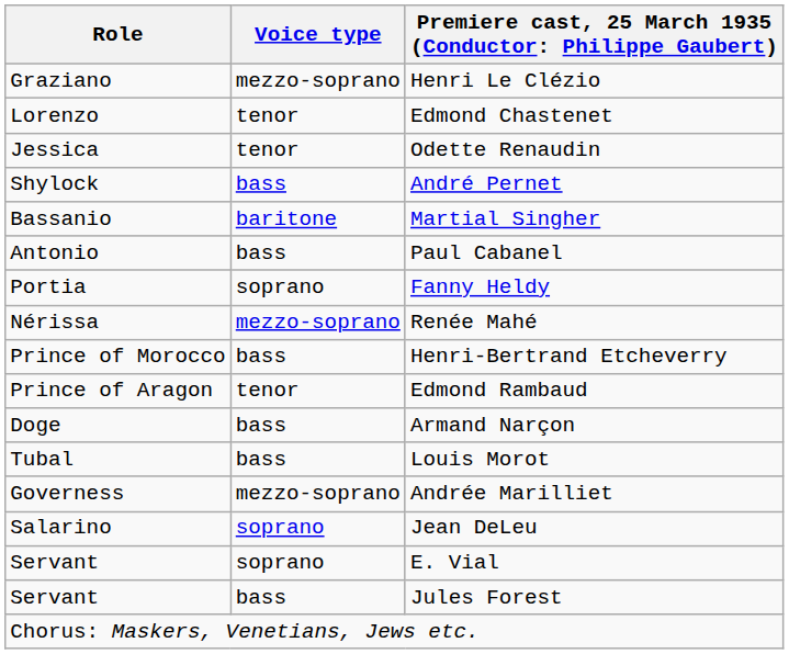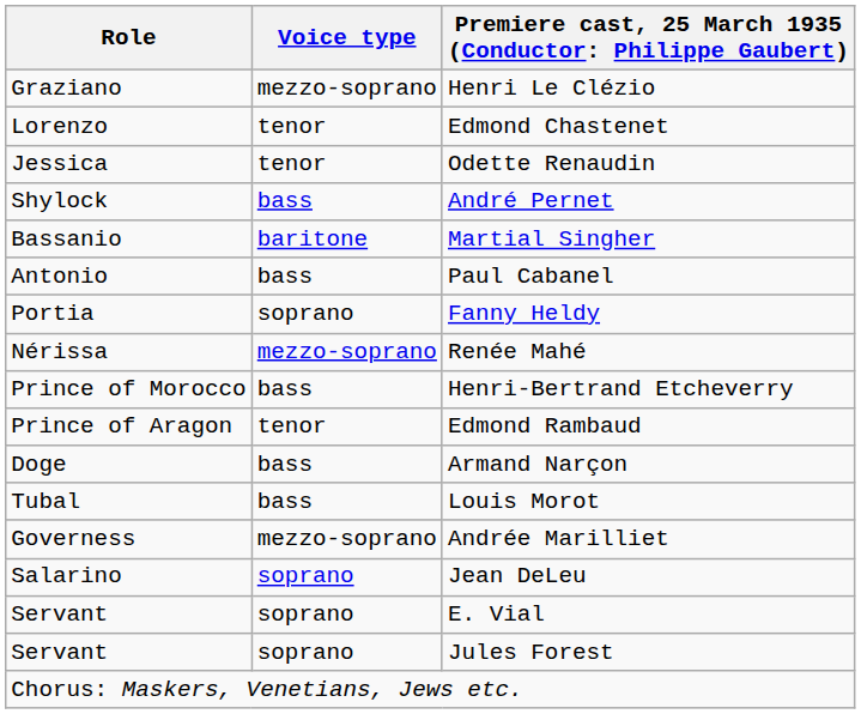 <table class="wikitable">
 <tr>
 <th>Role</th>
 <th><a href='#'>Voice type</a></th>
 <th>Premiere cast, 25 March 1935<br>(<a href='#'>Conductor</a>: <a href='#'>Philippe Gaubert</a>)</th>
 </tr>
 <tr>
 <td>Graziano</td>
 <td>mezzo-soprano</td>
 <td>Henri Le Clézio</td>
 </tr>
 <tr>
 <td>Lorenzo</td>
 <td>tenor</td>
 <td>Edmond Chastenet</td>
 </tr>
 <tr>
 <td>Jessica</td>
 <td>tenor</td>
 <td>Odette Renaudin</td>
 </tr>
 <tr>
 <td>Shylock</td>
 <td><a href='#'>bass</a></td>
 <td><a href='#'>André Pernet</a></td>
 </tr>
 <tr>
 <td>Bassanio</td>
 <td><a href='#'>baritone</a></td>
 <td><a href='#'>Martial Singher</a></td>
 </tr>
 <tr>
 <td>Antonio</td>
 <td>bass</td>
 <td>Paul Cabanel</td>
 </tr>
 <tr>
 <td>Portia</td>
 <td>soprano</td>
 <td><a href='#'>Fanny Heldy</a></td>
 </tr>
 <tr>
 <td>Nérissa</td>
 <td><a href='#'>mezzo-soprano</a></td>
 <td>Renée Mahé</td>
 </tr>
 <tr>
 <td>Prince of Morocco</td>
 <td>bass</td>
 <td>Henri-Bertrand Etcheverry</td>
 </tr>
 <tr>
 <td>Prince of  Aragon</td>
 <td>tenor</td>
 <td>Edmond Rambaud</td>
 </tr>
 <tr>
 <td>Doge</td>
 <td>bass</td>
 <td>Armand Narçon</td>
 </tr>
 <tr>
 <td>Tubal</td>
 <td>bass</td>
 <td>Louis Morot</td>
 </tr>
 <tr>
 <td>Governess</td>
 <td>mezzo-soprano</td>
 <td>Andrée Marilliet</td>
 </tr>
 <tr>
 <td>Salarino</td>
 <td><a href='#'>soprano</a></td>
 <td>Jean DeLeu</td>
 </tr>
 <tr>
 <td>Servant</td>
 <td>soprano</td>
 <td>E. Vial</td>
 </tr>
 <tr>
 <td>Servant</td>
-<td>bass</td>
+<td>soprano</td>
 <td>Jules Forest</td>
 </tr>
 <tr>
 <td colspan="3">Chorus: <em>Maskers, Venetians, Jews etc.</em></td>
 </tr>
 </table>
